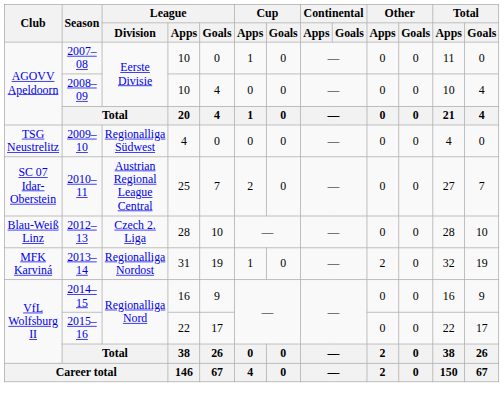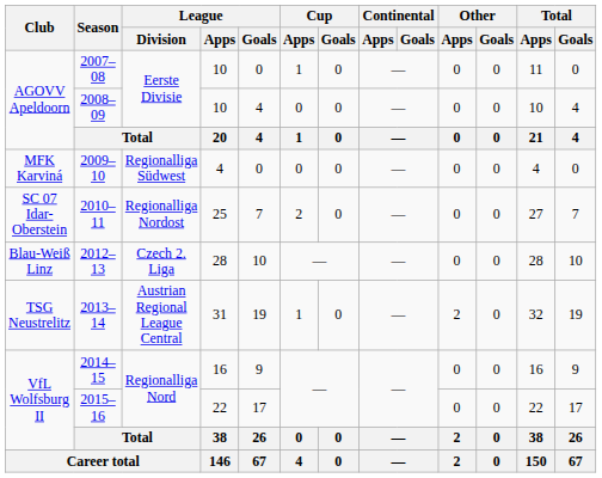 <table class="wikitable" style="text-align:center">
 <tr>
 <th rowspan="2">Club</th>
 <th rowspan="2">Season</th>
 <th colspan="3">League</th>
 <th colspan="2">Cup</th>
 <th colspan="2">Continental</th>
 <th colspan="2">Other</th>
 <th colspan="2">Total</th>
 </tr>
 <tr>
 <th>Division</th>
 <th>Apps</th>
 <th>Goals</th>
 <th>Apps</th>
 <th>Goals</th>
 <th>Apps</th>
 <th>Goals</th>
 <th>Apps</th>
 <th>Goals</th>
 <th>Apps</th>
 <th>Goals</th>
 </tr>
 <tr>
 <td rowspan="3"><a href='#'>AGOVV Apeldoorn</a></td>
 <td><a href='#'>2007–08</a></td>
 <td rowspan="2"><a href='#'>Eerste Divisie</a></td>
 <td>10</td>
 <td>0</td>
 <td>1</td>
 <td>0</td>
 <td colspan="2">—</td>
 <td>0</td>
 <td>0</td>
 <td>11</td>
 <td>0</td>
 </tr>
 <tr>
 <td><a href='#'>2008–09</a></td>
 <td>10</td>
 <td>4</td>
 <td>0</td>
 <td>0</td>
 <td colspan="2">—</td>
 <td>0</td>
 <td>0</td>
 <td>10</td>
 <td>4</td>
 </tr>
 <tr>
 <th colspan="2">Total</th>
 <th>20</th>
 <th>4</th>
 <th>1</th>
 <th>0</th>
 <th colspan="2">—</th>
 <th>0</th>
 <th>0</th>
 <th>21</th>
 <th>4</th>
 </tr>
 <tr>
-<td><a href='#'>TSG Neustrelitz</a></td>
+<td><a href='#'>MFK Karviná</a></td>
 <td><a href='#'>2009–10</a></td>
 <td><a href='#'>Regionalliga Südwest</a></td>
 <td>4</td>
 <td>0</td>
 <td>0</td>
 <td>0</td>
 <td colspan="2">—</td>
 <td>0</td>
 <td>0</td>
 <td>4</td>
 <td>0</td>
 </tr>
 <tr>
 <td><a href='#'>SC 07 Idar-Oberstein</a></td>
 <td><a href='#'>2010–11</a></td>
-<td><a href='#'>Austrian Regional League Central</a></td>
+<td><a href='#'>Regionalliga Nordost</a></td>
 <td>25</td>
 <td>7</td>
 <td>2</td>
 <td>0</td>
 <td colspan="2">—</td>
 <td>0</td>
 <td>0</td>
 <td>27</td>
 <td>7</td>
 </tr>
 <tr>
 <td><a href='#'>Blau-Weiß Linz</a></td>
 <td><a href='#'>2012–13</a></td>
 <td><a href='#'>Czech 2. Liga</a></td>
 <td>28</td>
 <td>10</td>
 <td colspan="2">—</td>
 <td colspan="2">—</td>
 <td>0</td>
 <td>0</td>
 <td>28</td>
 <td>10</td>
 </tr>
 <tr>
-<td><a href='#'>MFK Karviná</a></td>
+<td><a href='#'>TSG Neustrelitz</a></td>
 <td><a href='#'>2013–14</a></td>
-<td><a href='#'>Regionalliga Nordost</a></td>
+<td><a href='#'>Austrian Regional League Central</a></td>
 <td>31</td>
 <td>19</td>
 <td>1</td>
 <td>0</td>
 <td colspan="2">—</td>
 <td>2</td>
 <td>0</td>
 <td>32</td>
 <td>19</td>
 </tr>
 <tr>
 <td rowspan="3"><a href='#'>VfL Wolfsburg II</a></td>
 <td><a href='#'>2014–15</a></td>
 <td rowspan="2"><a href='#'>Regionalliga Nord</a></td>
 <td>16</td>
 <td>9</td>
 <td colspan=2 rowspan="2">—</td>
 <td colspan=2 rowspan="2">—</td>
 <td>0</td>
 <td>0</td>
 <td>16</td>
 <td>9</td>
 </tr>
 <tr>
 <td><a href='#'>2015–16</a></td>
 <td>22</td>
 <td>17</td>
 <td>0</td>
 <td>0</td>
 <td>22</td>
 <td>17</td>
 </tr>
 <tr>
 <th colspan="2">Total</th>
 <th>38</th>
 <th>26</th>
 <th>0</th>
 <th>0</th>
 <th colspan="2">—</th>
 <th>2</th>
 <th>0</th>
 <th>38</th>
 <th>26</th>
 </tr>
 <tr>
 <th colspan="3">Career total</th>
 <th>146</th>
 <th>67</th>
 <th>4</th>
 <th>0</th>
 <th colspan="2">—</th>
 <th>2</th>
 <th>0</th>
 <th>150</th>
 <th>67</th>
 </tr>
 </table>
